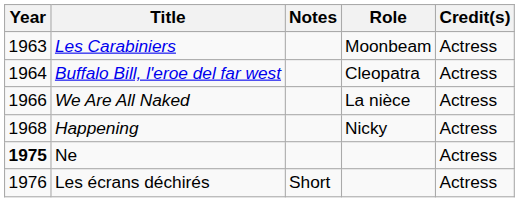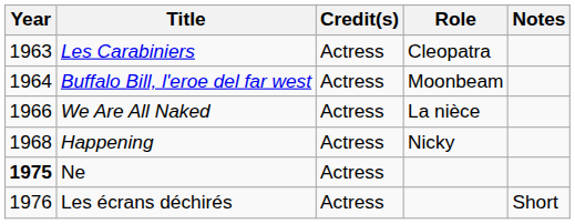 <table class = "wikitable sortable">
 <tr>
 <th>Year</th>
 <th>Title</th>
+<th>Credit(s)</th>
+<th>Role</th>
 <th>Notes</th>
-<th>Role</th>
-<th>Credit(s)</th>
 </tr>
 <tr>
 <td>1963</td>
 <td><em><a href='#'>Les Carabiniers</a></em></td>
+<td>Actress</td>
+<td>Cleopatra</td>
 <td></td>
-<td>Moonbeam</td>
-<td>Actress</td>
 </tr>
 <tr>
 <td>1964</td>
 <td><em><a href='#'>Buffalo Bill, l'eroe del far west</a></em></td>
+<td>Actress</td>
+<td>Moonbeam</td>
 <td></td>
-<td>Cleopatra</td>
-<td>Actress</td>
 </tr>
 <tr>
 <td>1966</td>
 <td><em>We Are All Naked</em></td>
+<td>Actress</td>
+<td>La nièce</td>
 <td></td>
-<td>La nièce</td>
-<td>Actress</td>
 </tr>
 <tr>
 <td>1968</td>
 <td><em>Happening</em></td>
+<td>Actress</td>
+<td>Nicky</td>
 <td></td>
-<td>Nicky</td>
-<td>Actress</td>
 </tr>
 <tr>
 <td><strong>1975</strong></td>
 <td>Ne</td>
+<td>Actress</td>
 <td></td>
 <td></td>
-<td>Actress</td>
 </tr>
 <tr>
 <td>1976</td>
 <td>Les écrans déchirés</td>
+<td>Actress</td>
+<td></td>
 <td>Short</td>
-<td></td>
-<td>Actress</td>
 </tr>
 </table>
